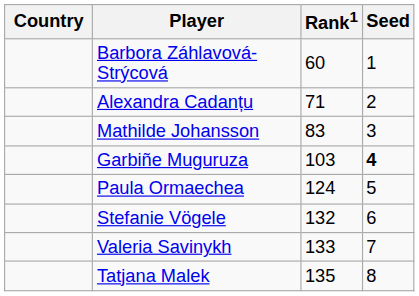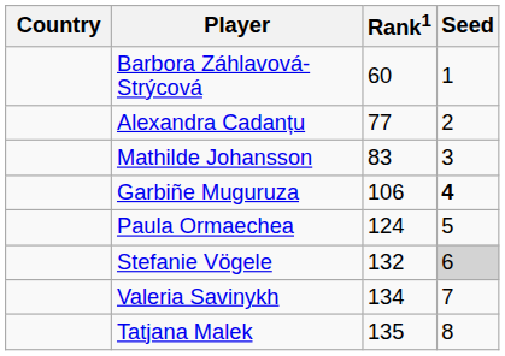 <table class="sortable wikitable">
 <tr>
 <th width="70">Country</th>
 <th width="175">Player</th>
 <th>Rank<sup>1</sup></th>
 <th>Seed</th>
 </tr>
 <tr>
 <td></td>
 <td><a href='#'>Barbora Záhlavová-Strýcová</a></td>
 <td>60</td>
 <td>1</td>
 </tr>
 <tr>
 <td></td>
 <td><a href='#'>Alexandra Cadanțu</a></td>
-<td>71</td>
+<td>77</td>
 <td>2</td>
 </tr>
 <tr>
 <td></td>
 <td><a href='#'>Mathilde Johansson</a></td>
 <td>83</td>
 <td>3</td>
 </tr>
 <tr>
 <td></td>
 <td><a href='#'>Garbiñe Muguruza</a></td>
-<td>103</td>
+<td>106</td>
 <td><strong>4</strong></td>
 </tr>
 <tr>
 <td></td>
 <td><a href='#'>Paula Ormaechea</a></td>
 <td>124</td>
 <td>5</td>
 </tr>
 <tr>
 <td></td>
 <td><a href='#'>Stefanie Vögele</a></td>
 <td>132</td>
-<td>6</td>
+<td style="background: lightgrey;">6</td>
 </tr>
 <tr>
 <td></td>
 <td><a href='#'>Valeria Savinykh</a></td>
-<td>133</td>
+<td>134</td>
 <td>7</td>
 </tr>
 <tr>
 <td></td>
 <td><a href='#'>Tatjana Malek</a></td>
 <td>135</td>
 <td>8</td>
 </tr>
 </table>
